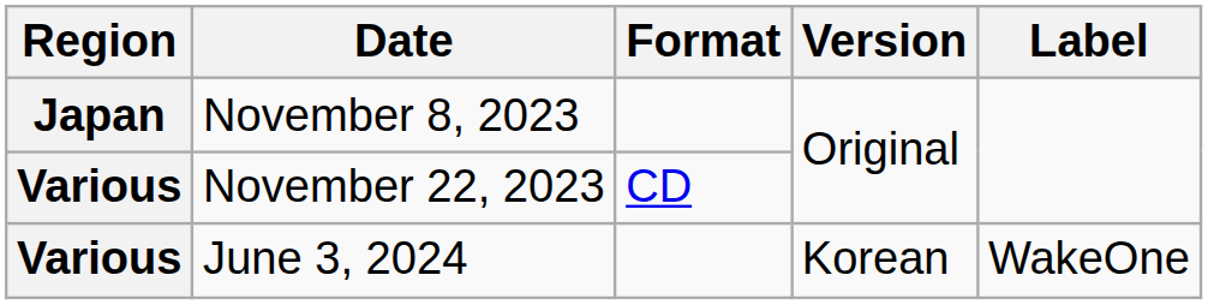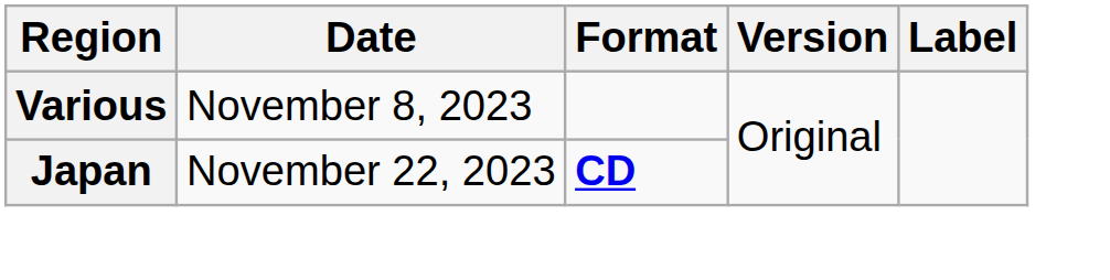 <table class="wikitable plainrowheaders">
 <tr>
 <th scope="col">Region</th>
 <th scope="col">Date</th>
 <th scope="col">Format</th>
 <th scope="col">Version</th>
 <th scope="col">Label</th>
 </tr>
 <tr>
-<th scope="row">Japan</th>
+<th scope="row">Various</th>
 <td>November 8, 2023</td>
 <td></td>
 <td rowspan="2">Original</td>
 <td rowspan="2"></td>
 </tr>
 <tr>
-<th scope="row">Various</th>
+<th scope="row">Japan</th>
 <td>November 22, 2023</td>
-<td><a href='#'>CD</a></td>
-</tr>
-<tr>
-<th scope="row">Various</th>
-<td>June 3, 2024</td>
-<td></td>
-<td>Korean</td>
-<td>WakeOne</td>
+<td><strong><a href='#'>CD</a></strong></td>
 </tr>
 </table>
